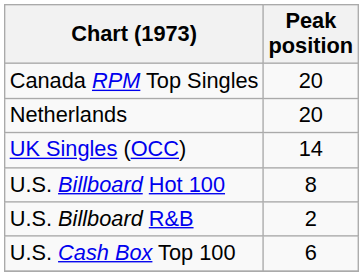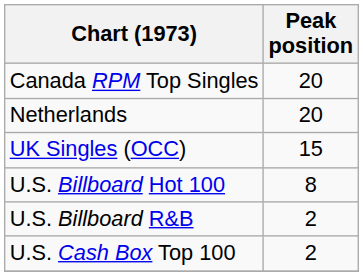 <table class="wikitable sortable">
 <tr>
 <th>Chart (1973)</th>
 <th>Peak<br>position</th>
 </tr>
 <tr>
 <td>Canada <em><a href='#'>RPM</a></em> Top Singles</td>
 <td style="text-align:center;">20</td>
 </tr>
 <tr>
 <td>Netherlands</td>
 <td style="text-align:center;">20</td>
 </tr>
 <tr>
 <td><a href='#'>UK Singles</a> (<a href='#'>OCC</a>)</td>
-<td style="text-align:center;">14</td>
+<td style="text-align:center;">15</td>
 </tr>
 <tr>
 <td>U.S. <em><a href='#'>Billboard</a></em> <a href='#'>Hot 100</a></td>
 <td style="text-align:center;">8</td>
 </tr>
 <tr>
 <td>U.S. <em>Billboard</em> <a href='#'>R&B</a></td>
 <td style="text-align:center;">2</td>
 </tr>
 <tr>
 <td>U.S. <a href='#'><em>Cash Box</em></a> Top 100</td>
-<td align="center">6</td>
+<td align="center">2</td>
 </tr>
 <tr>
 </tr>
 </table>
